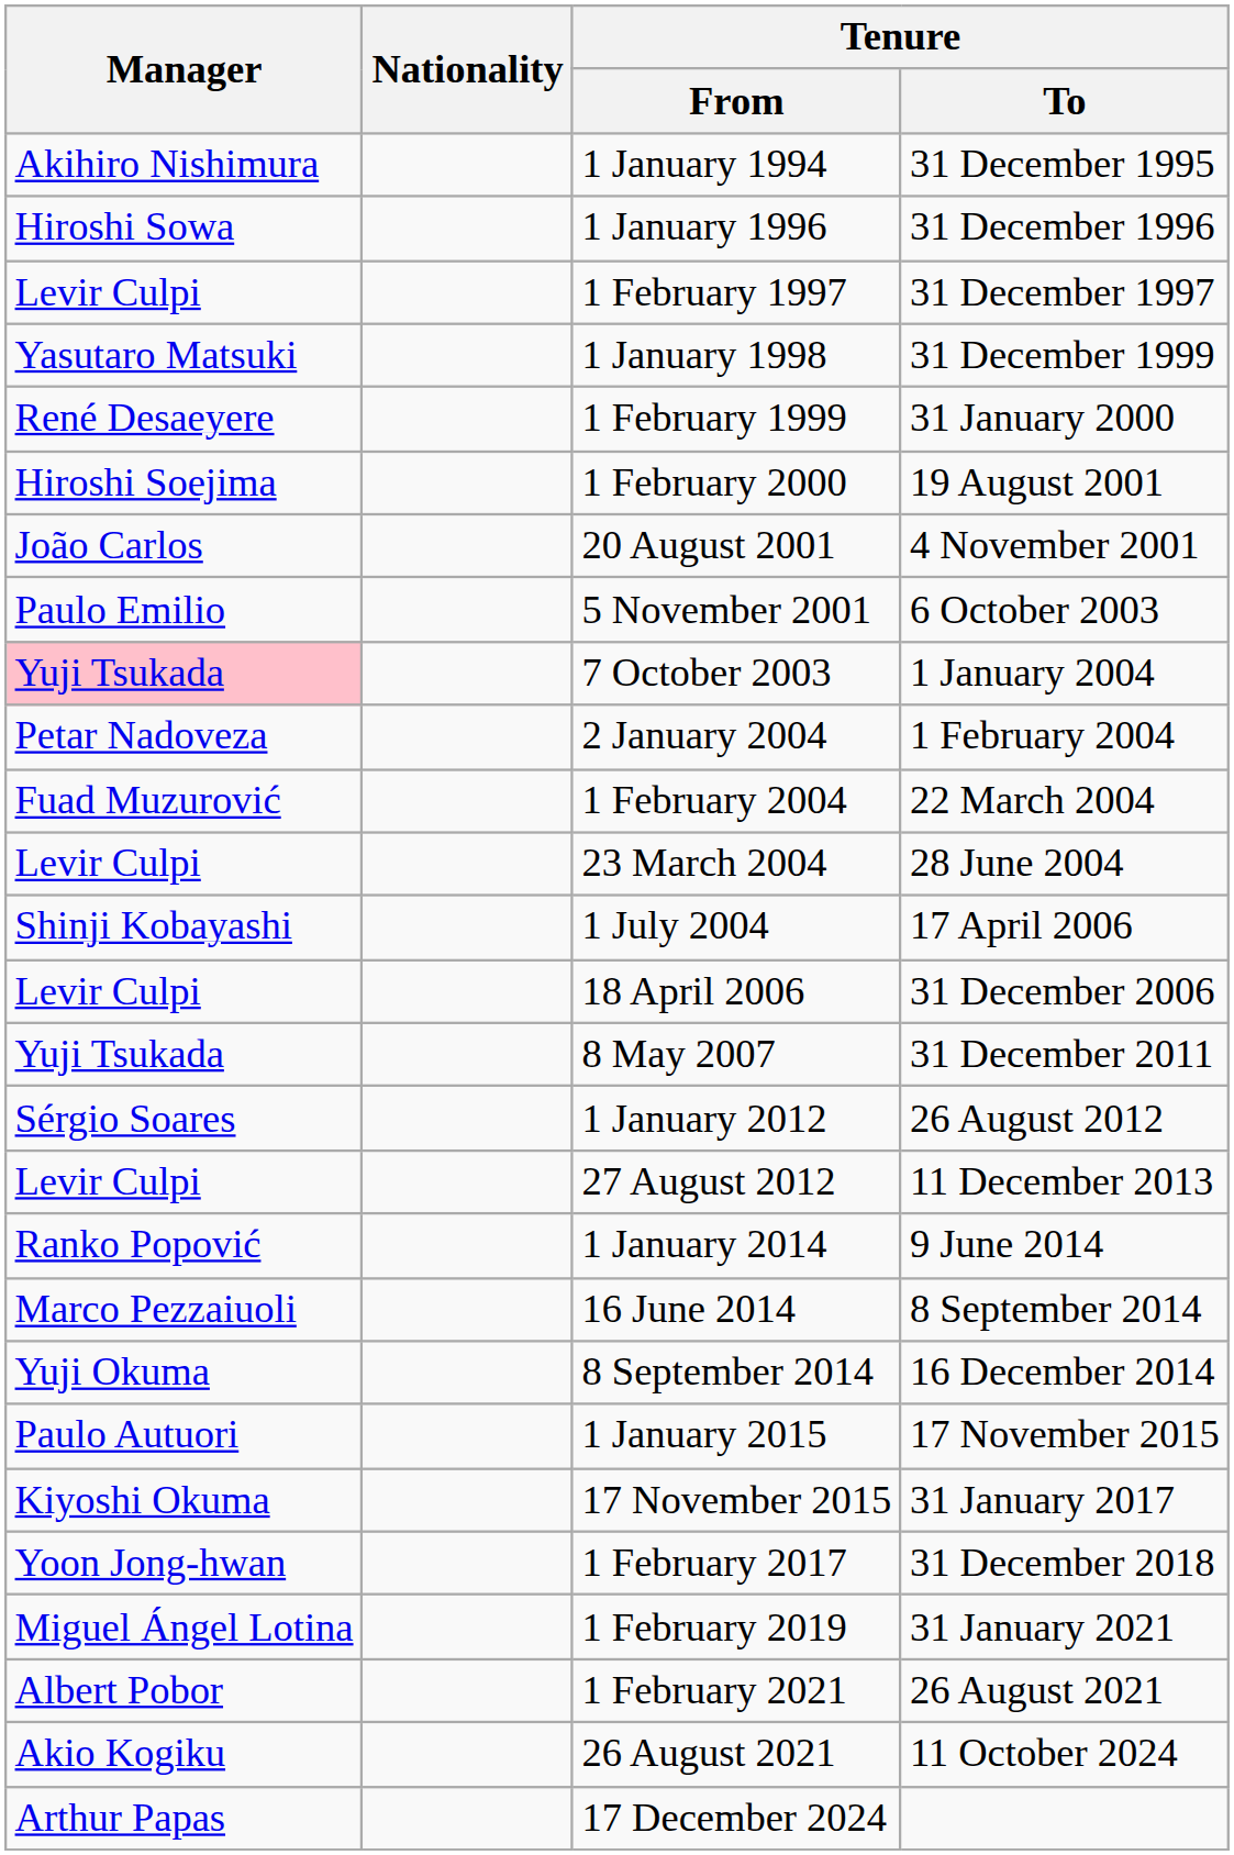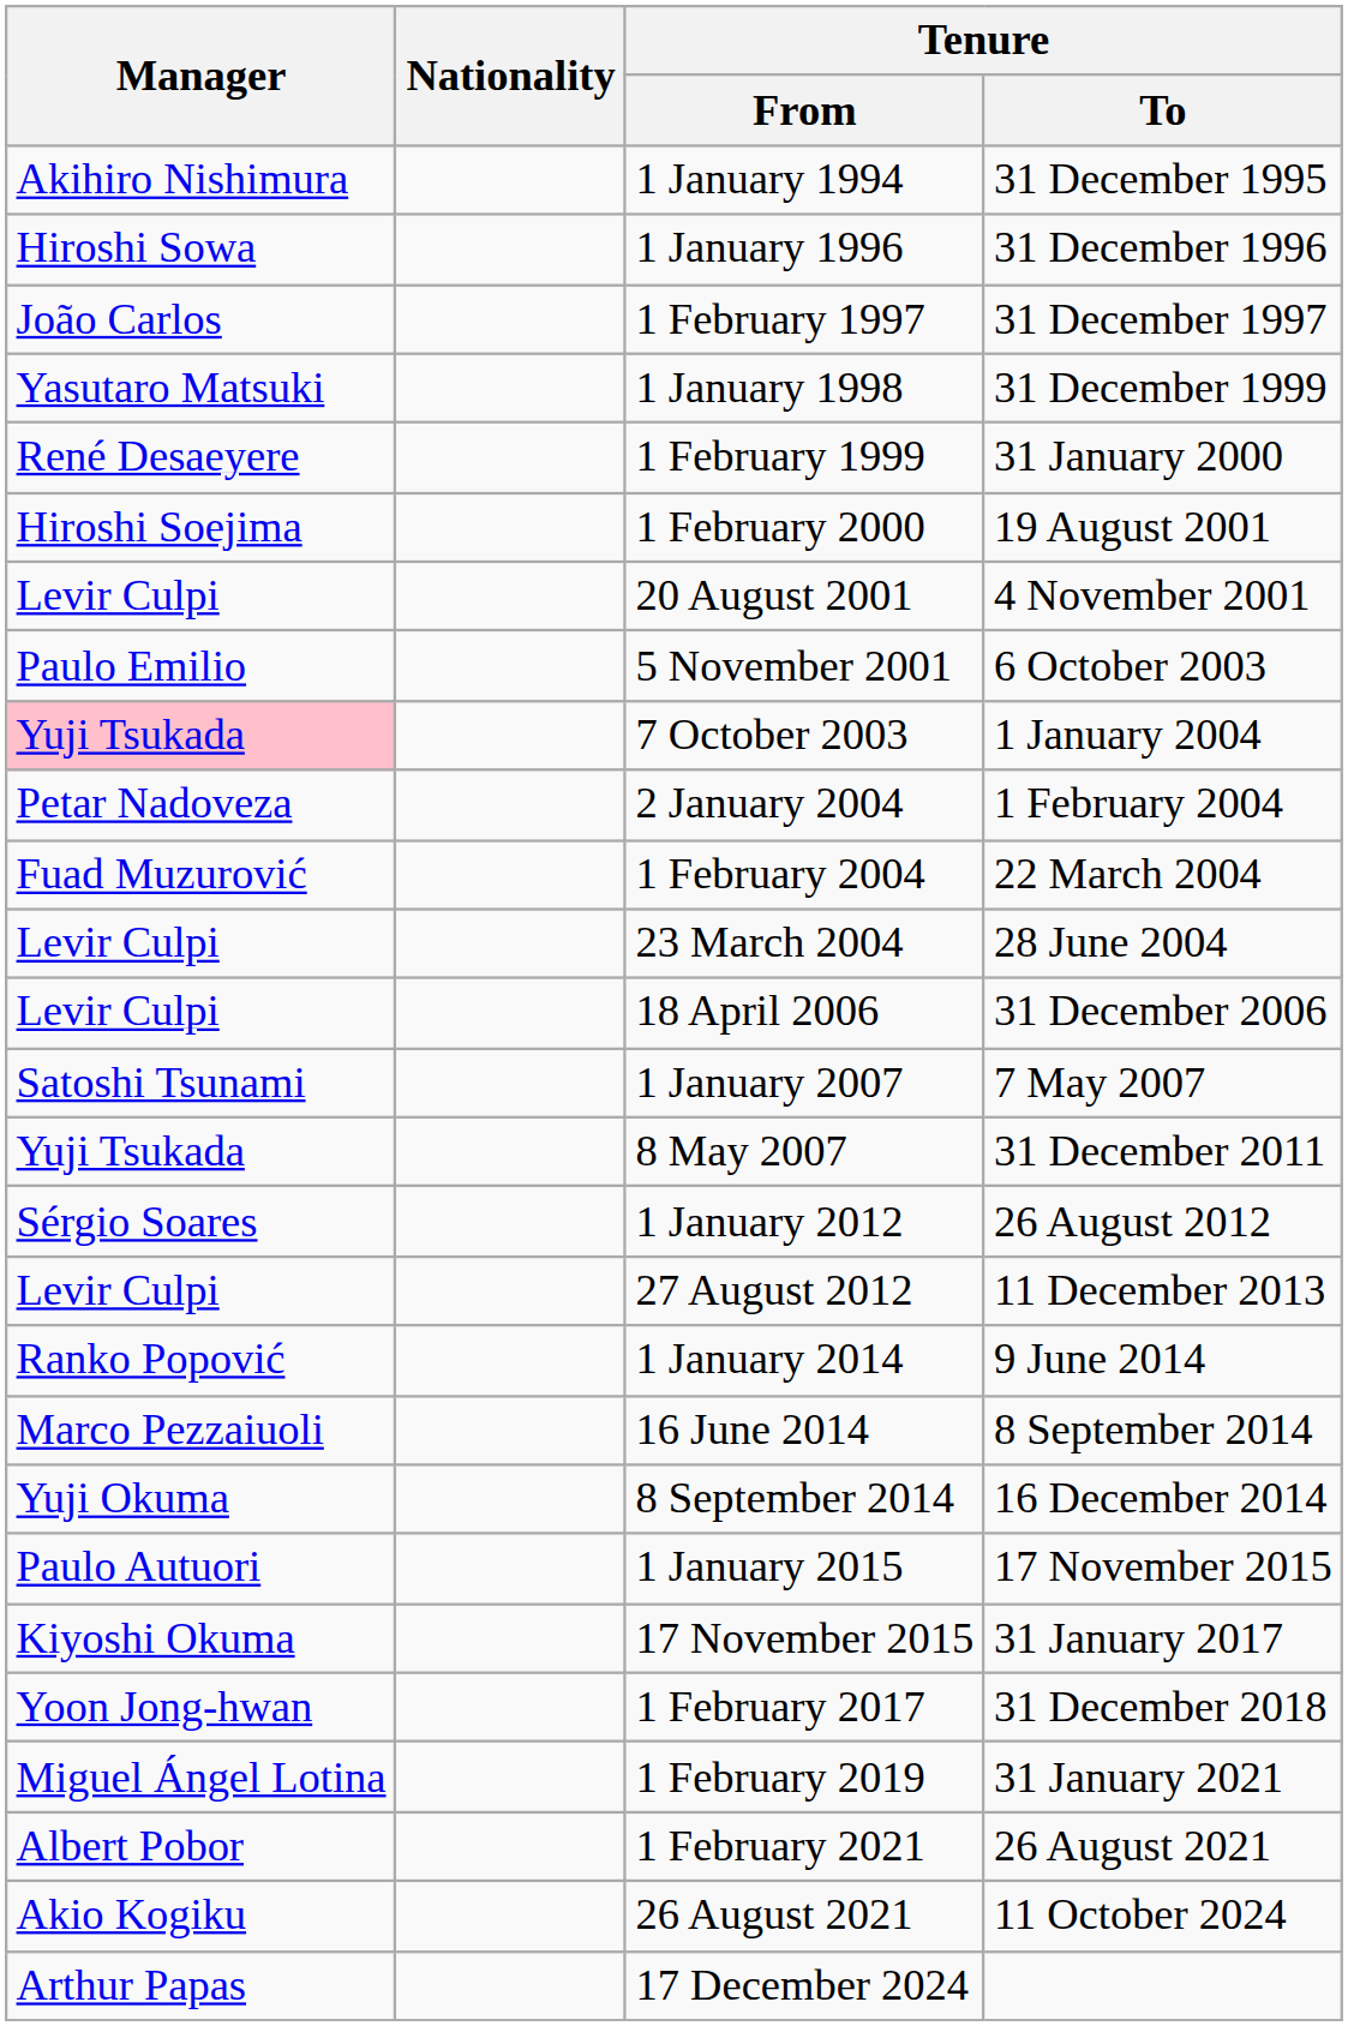 <table class="wikitable">
 <tr>
 <th rowspan="2">Manager</th>
 <th rowspan="2">Nationality</th>
 <th colspan="2">Tenure</th>
 </tr>
 <tr>
 <th>From</th>
 <th>To</th>
 </tr>
 <tr>
 <td><a href='#'>Akihiro Nishimura</a></td>
 <td></td>
 <td>1 January 1994</td>
 <td>31 December 1995<br></td>
 </tr>
 <tr>
 <td><a href='#'>Hiroshi Sowa</a></td>
 <td></td>
 <td>1 January 1996</td>
 <td>31 December 1996<br></td>
 </tr>
 <tr>
-<td><a href='#'>Levir Culpi</a></td>
+<td><a href='#'>João Carlos</a></td>
 <td></td>
 <td>1 February 1997</td>
 <td>31 December 1997<br></td>
 </tr>
 <tr>
 <td><a href='#'>Yasutaro Matsuki</a></td>
 <td></td>
 <td>1 January 1998</td>
 <td>31 December 1999<br></td>
 </tr>
 <tr>
 <td><a href='#'>René Desaeyere</a></td>
 <td></td>
 <td>1 February 1999</td>
 <td>31 January 2000<br></td>
 </tr>
 <tr>
 <td><a href='#'>Hiroshi Soejima</a></td>
 <td></td>
 <td>1 February 2000</td>
 <td>19 August 2001<br></td>
 </tr>
 <tr>
-<td><a href='#'>João Carlos</a></td>
+<td><a href='#'>Levir Culpi</a></td>
 <td></td>
 <td>20 August 2001</td>
 <td>4 November 2001<br></td>
 </tr>
 <tr>
 <td><a href='#'>Paulo Emilio</a></td>
 <td></td>
 <td>5 November 2001</td>
 <td>6 October 2003<br></td>
 </tr>
 <tr>
 <td style="background: pink;"><a href='#'>Yuji Tsukada</a></td>
 <td></td>
 <td>7 October 2003</td>
 <td>1 January 2004<br></td>
 </tr>
 <tr>
 <td><a href='#'>Petar Nadoveza</a></td>
 <td></td>
 <td>2 January 2004</td>
 <td>1 February 2004<br></td>
 </tr>
 <tr>
 <td><a href='#'>Fuad Muzurović</a></td>
 <td></td>
 <td>1 February 2004</td>
 <td>22 March 2004<br></td>
 </tr>
 <tr>
 <td><a href='#'>Levir Culpi</a></td>
 <td></td>
 <td>23 March 2004</td>
 <td>28 June 2004<br></td>
 </tr>
 <tr>
-<td><a href='#'>Shinji Kobayashi</a></td>
-<td></td>
-<td>1 July 2004</td>
-<td>17 April 2006<br></td>
-</tr>
-<tr>
 <td><a href='#'>Levir Culpi</a></td>
 <td></td>
 <td>18 April 2006</td>
 <td>31 December 2006<br></td>
+</tr>
+<tr>
+<td><a href='#'>Satoshi Tsunami</a></td>
+<td></td>
+<td>1 January 2007</td>
+<td>7 May 2007<br></td>
 </tr>
 <tr>
 <td><a href='#'>Yuji Tsukada</a></td>
 <td></td>
 <td>8 May 2007</td>
 <td>31 December 2011<br></td>
 </tr>
 <tr>
 <td><a href='#'>Sérgio Soares</a></td>
 <td></td>
 <td>1 January 2012</td>
 <td>26 August 2012<br></td>
 </tr>
 <tr>
 <td><a href='#'>Levir Culpi</a></td>
 <td></td>
 <td>27 August 2012</td>
 <td>11 December 2013<br></td>
 </tr>
 <tr>
 <td><a href='#'>Ranko Popović</a></td>
 <td></td>
 <td>1 January 2014</td>
 <td>9 June 2014<br></td>
 </tr>
 <tr>
 <td><a href='#'>Marco Pezzaiuoli</a></td>
 <td></td>
 <td>16 June 2014</td>
 <td>8 September 2014<br></td>
 </tr>
 <tr>
 <td><a href='#'>Yuji Okuma</a></td>
 <td></td>
 <td>8 September 2014</td>
 <td>16 December 2014<br></td>
 </tr>
 <tr>
 <td><a href='#'>Paulo Autuori</a></td>
 <td></td>
 <td>1 January 2015</td>
 <td>17 November 2015<br></td>
 </tr>
 <tr>
 <td><a href='#'>Kiyoshi Okuma</a></td>
 <td></td>
 <td>17 November 2015</td>
 <td>31 January 2017<br></td>
 </tr>
 <tr>
 <td><a href='#'>Yoon Jong-hwan</a></td>
 <td></td>
 <td>1 February 2017</td>
 <td>31 December 2018<br></td>
 </tr>
 <tr>
 <td><a href='#'>Miguel Ángel Lotina</a></td>
 <td></td>
 <td>1 February 2019</td>
 <td>31 January 2021<br></td>
 </tr>
 <tr>
 <td><a href='#'>Albert Pobor</a></td>
 <td></td>
 <td>1 February 2021</td>
 <td>26 August 2021<br></td>
 </tr>
 <tr>
 <td><a href='#'>Akio Kogiku</a></td>
 <td></td>
 <td>26 August 2021</td>
 <td>11 October 2024<br></td>
 </tr>
 <tr>
 <td><a href='#'>Arthur Papas</a></td>
 <td></td>
 <td>17 December 2024</td>
 <td><br></td>
 </tr>
 </table>
